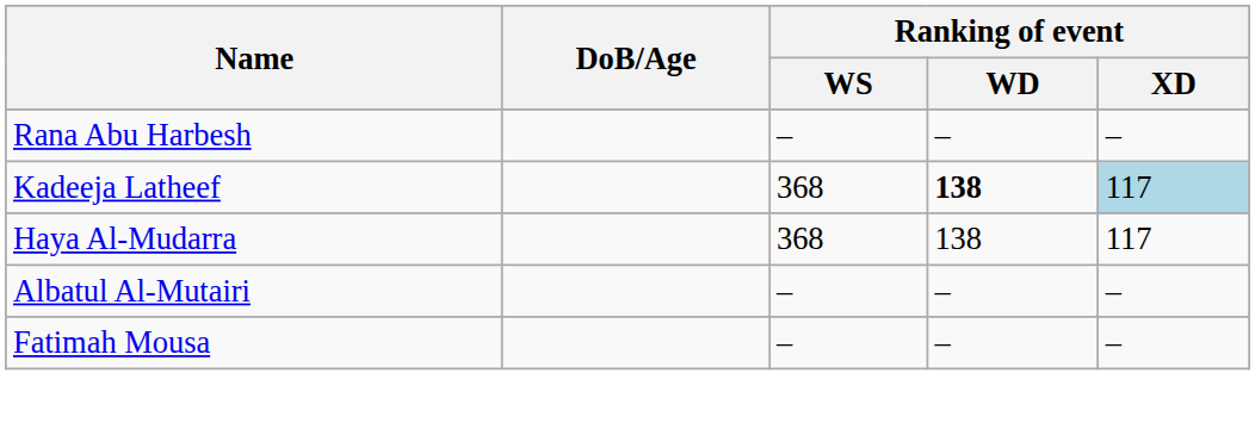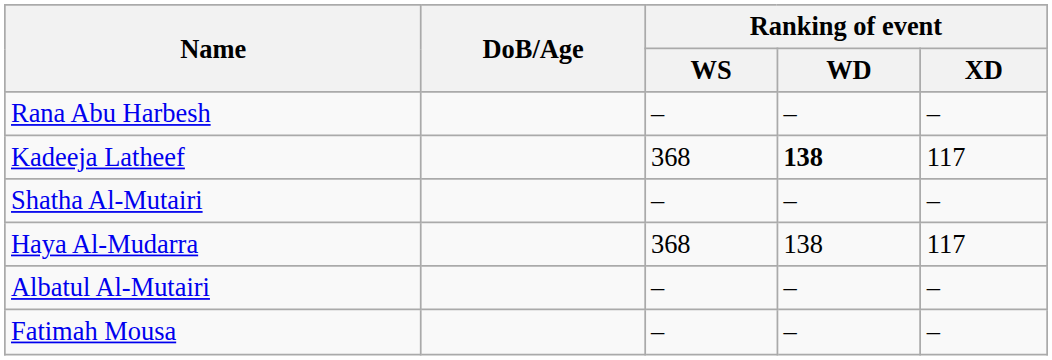 <table class="wikitable" style="width:600px; font-size:95%;">
 <tr>
 <th rowspan="2" align="left">Name</th>
 <th rowspan="2" align="left">DoB/Age</th>
 <th colspan="3" align="center">Ranking of event</th>
 </tr>
 <tr>
 <th align="center">WS</th>
 <th>WD</th>
 <th align="center">XD</th>
 </tr>
 <tr>
 <td><a href='#'>Rana Abu Harbesh</a></td>
 <td></td>
 <td>–</td>
 <td>–</td>
 <td>–</td>
 </tr>
 <tr>
 <td><a href='#'>Kadeeja Latheef</a></td>
 <td></td>
 <td>368</td>
 <td><strong>138</strong></td>
-<td style="background: lightblue;">117</td>
+<td>117</td>
+</tr>
+<tr>
+<td><a href='#'>Shatha Al-Mutairi</a></td>
+<td></td>
+<td>–</td>
+<td>–</td>
+<td>–</td>
 </tr>
 <tr>
 <td><a href='#'>Haya Al-Mudarra</a></td>
 <td></td>
 <td>368</td>
 <td>138</td>
 <td>117</td>
 </tr>
 <tr>
 <td><a href='#'>Albatul Al-Mutairi</a></td>
 <td></td>
 <td>–</td>
 <td>–</td>
 <td>–</td>
 </tr>
 <tr>
 <td><a href='#'>Fatimah Mousa</a></td>
 <td></td>
 <td>–</td>
 <td>–</td>
 <td>–</td>
 </tr>
 </table>
